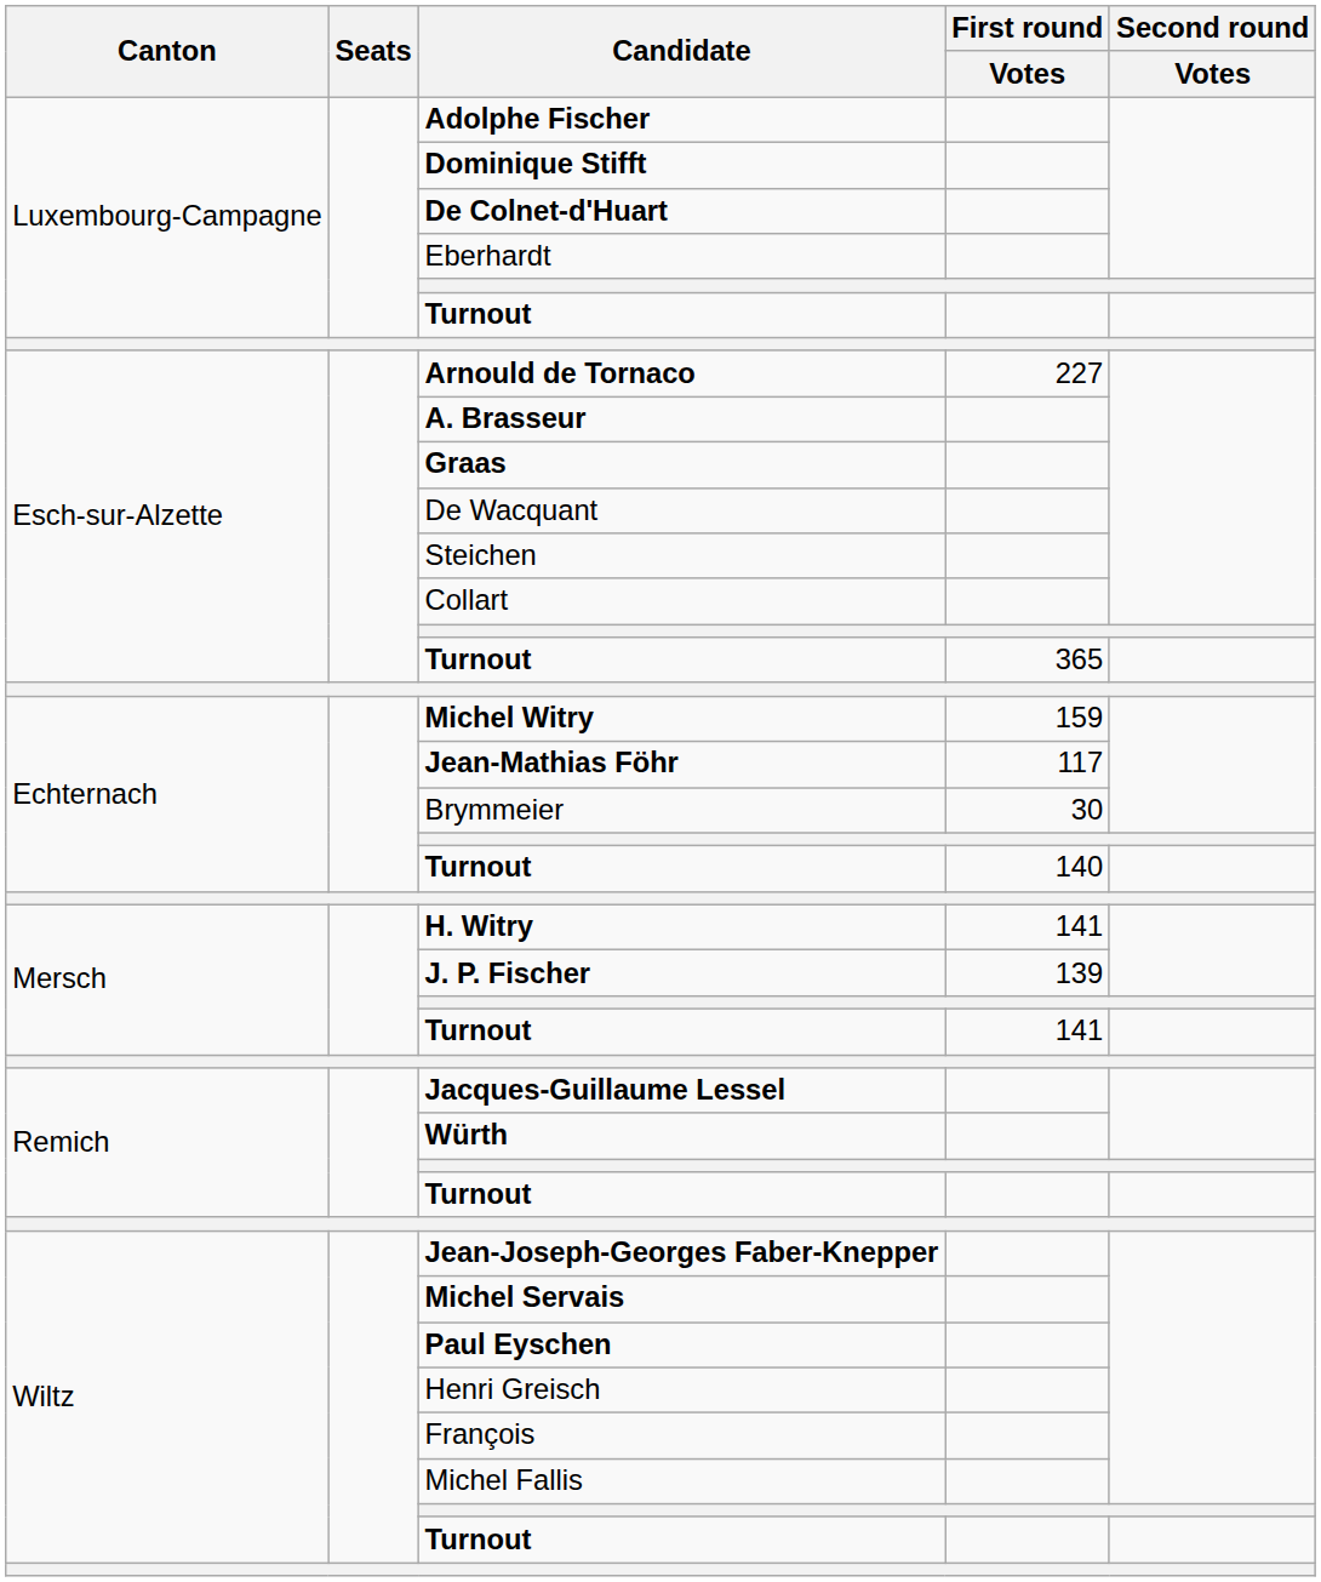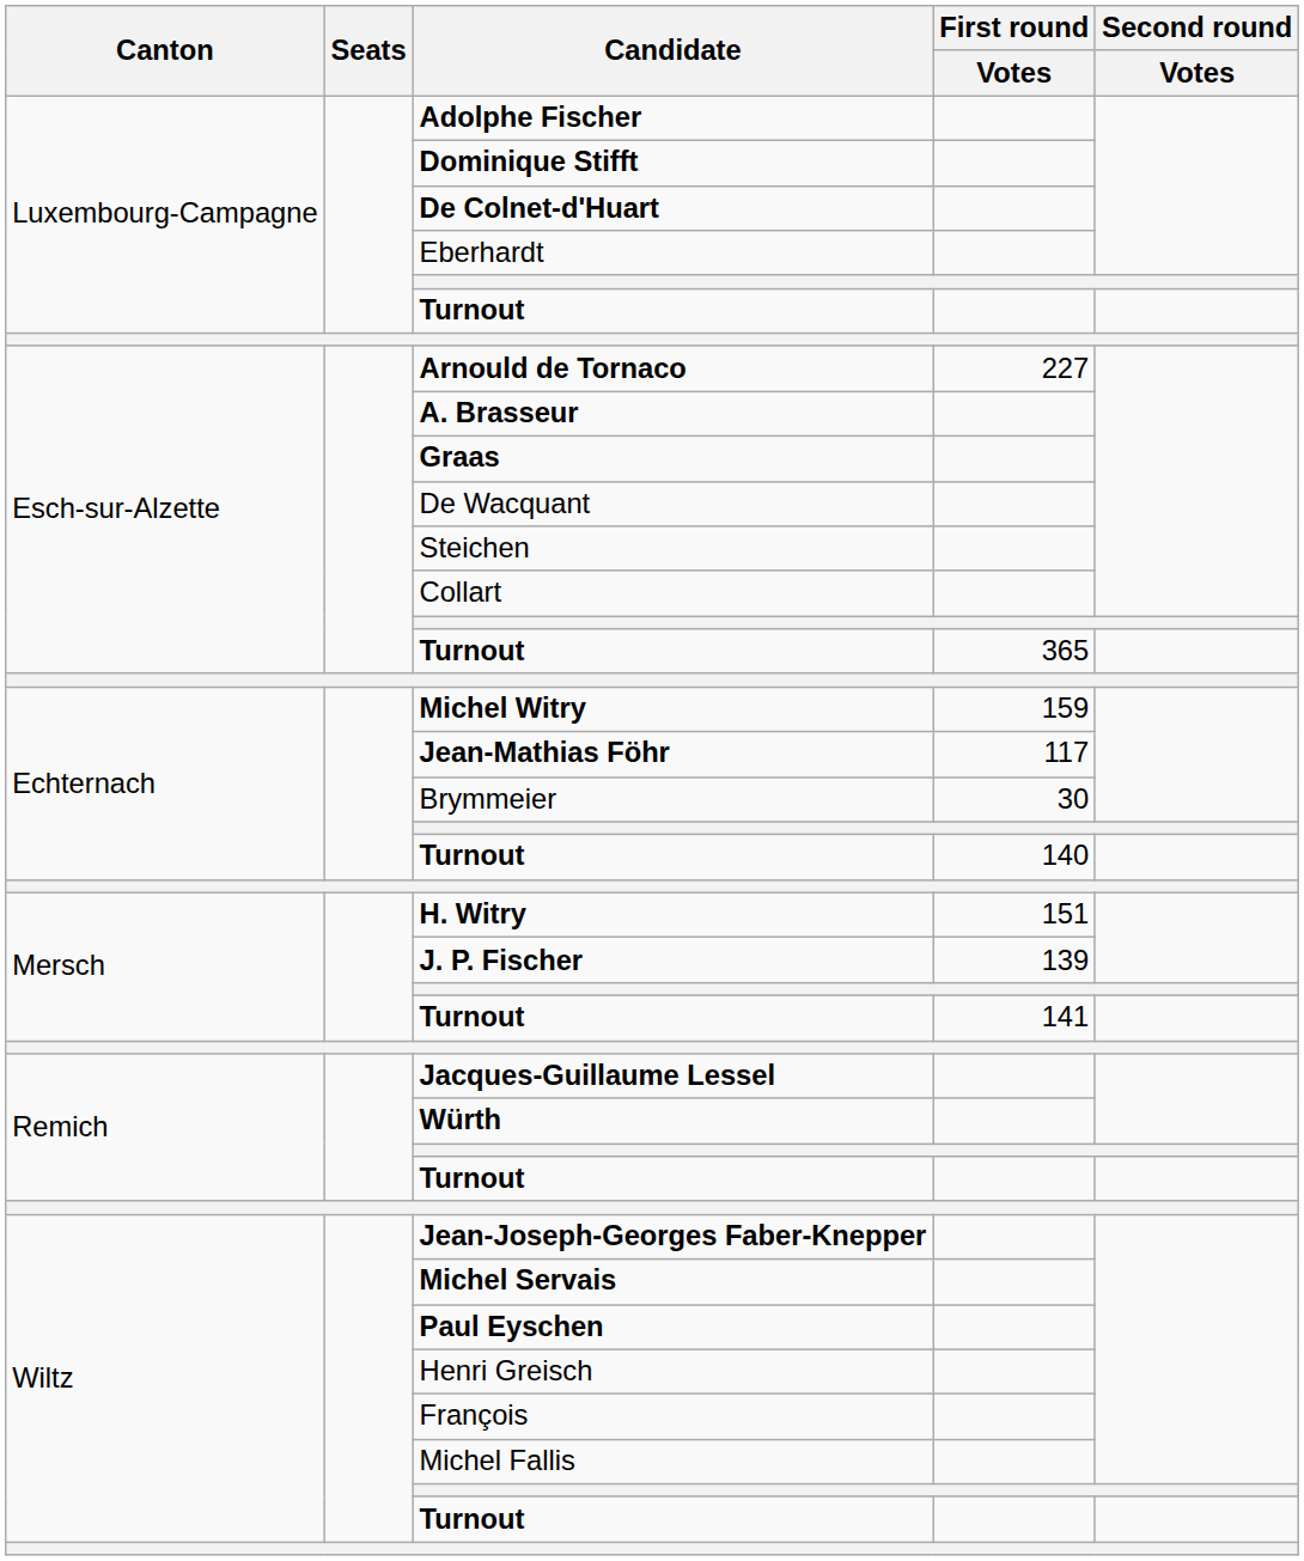 <table class="wikitable">
 <tr>
 <th rowspan="2">Canton</th>
 <th rowspan="2">Seats</th>
 <th rowspan="2">Candidate</th>
 <th>First round</th>
 <th>Second round</th>
 </tr>
 <tr>
 <th>Votes</th>
 <th>Votes</th>
 </tr>
 <tr>
 <td rowspan="6">Luxembourg-Campagne</td>
 <td rowspan="6" align="right"></td>
 <td><strong>Adolphe Fischer</strong></td>
 <td align="right"></td>
 <td rowspan="4"></td>
 </tr>
 <tr>
 <td><strong>Dominique Stifft</strong></td>
 <td align="right"></td>
 </tr>
 <tr>
 <td><strong>De Colnet-d'Huart</strong></td>
 <td align="right"></td>
 </tr>
 <tr>
 <td>Eberhardt</td>
 <td align="right"></td>
 </tr>
 <tr>
 <th colspan="3"></th>
 </tr>
 <tr>
 <td><strong>Turnout</strong></td>
 <td align="right"></td>
 <td align="right"></td>
 </tr>
 <tr>
 <th colspan="5"></th>
 </tr>
 <tr>
 <td rowspan="8">Esch-sur-Alzette</td>
 <td rowspan="8" align="right"></td>
 <td><strong>Arnould de Tornaco</strong></td>
 <td align="right">227</td>
 <td rowspan="6"></td>
 </tr>
 <tr>
 <td><strong>A. Brasseur</strong></td>
 <td align="right"></td>
 </tr>
 <tr>
 <td><strong>Graas</strong></td>
 <td align="right"></td>
 </tr>
 <tr>
 <td>De Wacquant</td>
 <td align="right"></td>
 </tr>
 <tr>
 <td>Steichen</td>
 <td align="right"></td>
 </tr>
 <tr>
 <td>Collart</td>
 <td align="right"></td>
 </tr>
 <tr>
 <th colspan="3"></th>
 </tr>
 <tr>
 <td><strong>Turnout</strong></td>
 <td align="right">365</td>
 <td></td>
 </tr>
 <tr>
 <th colspan="5"></th>
 </tr>
 <tr>
 <td rowspan="5">Echternach</td>
 <td rowspan="5" align="right"></td>
 <td><strong>Michel Witry</strong></td>
 <td align="right">159</td>
 <td rowspan="3"></td>
 </tr>
 <tr>
 <td><strong>Jean-Mathias Föhr</strong></td>
 <td align="right">117</td>
 </tr>
 <tr>
 <td>Brymmeier</td>
 <td align="right">30</td>
 </tr>
 <tr>
 <th colspan="3"></th>
 </tr>
 <tr>
 <td><strong>Turnout</strong></td>
 <td align="right">140</td>
 <td align="right"></td>
 </tr>
 <tr>
 <th colspan="5"></th>
 </tr>
 <tr>
 <td rowspan="4">Mersch</td>
 <td rowspan="4" align="right"></td>
 <td><strong>H. Witry</strong></td>
-<td align="right">141</td>
+<td align="right">151</td>
 <td rowspan="2"></td>
 </tr>
 <tr>
 <td><strong>J. P. Fischer</strong></td>
 <td align="right">139</td>
 </tr>
 <tr>
 <th colspan="3"></th>
 </tr>
 <tr>
 <td><strong>Turnout</strong></td>
 <td align="right">141</td>
 <td align="right"></td>
 </tr>
 <tr>
 <th colspan="5"></th>
 </tr>
 <tr>
 <td rowspan="4">Remich</td>
 <td rowspan="4"></td>
 <td><strong>Jacques-Guillaume Lessel</strong></td>
 <td align="right"></td>
 <td rowspan="2"></td>
 </tr>
 <tr>
 <td><strong>Würth</strong></td>
 <td align="right"></td>
 </tr>
 <tr>
 <th colspan="3"></th>
 </tr>
 <tr>
 <td><strong>Turnout</strong></td>
 <td align="right"></td>
 <td align="right"></td>
 </tr>
 <tr>
 <th colspan="5"></th>
 </tr>
 <tr>
 <td rowspan="8">Wiltz</td>
 <td rowspan="8"></td>
 <td><strong>Jean-Joseph-Georges Faber-Knepper</strong></td>
 <td align="right"></td>
 <td rowspan="6"></td>
 </tr>
 <tr>
 <td><strong>Michel Servais</strong></td>
 <td align="right"></td>
 </tr>
 <tr>
 <td><strong>Paul Eyschen</strong></td>
 <td align="right"></td>
 </tr>
 <tr>
 <td>Henri Greisch</td>
 <td></td>
 </tr>
 <tr>
 <td>François</td>
 <td></td>
 </tr>
 <tr>
 <td>Michel Fallis</td>
 <td align="right"></td>
 </tr>
 <tr>
 <th colspan="3"></th>
 </tr>
 <tr>
 <td><strong>Turnout</strong></td>
 <td align="right"></td>
 <td align="right"></td>
 </tr>
 <tr>
 <th colspan="5"></th>
 </tr>
 </table>
